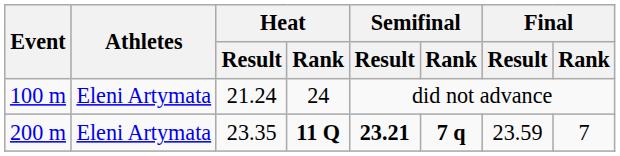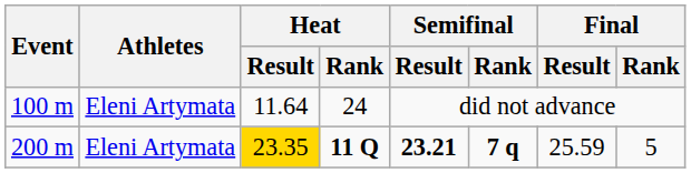 <table class="wikitable" border="1" style="font-size:90%">
 <tr>
 <th rowspan="2">Event</th>
 <th rowspan="2">Athletes</th>
 <th colspan="2">Heat</th>
 <th colspan="2">Semifinal</th>
 <th colspan="2">Final</th>
 </tr>
 <tr>
 <th>Result</th>
 <th>Rank</th>
 <th>Result</th>
 <th>Rank</th>
 <th>Result</th>
 <th>Rank</th>
 </tr>
 <tr>
 <td><a href='#'>100 m</a></td>
 <td><a href='#'>Eleni Artymata</a></td>
-<td align=center>21.24</td>
+<td align=center>11.64</td>
 <td align=center>24</td>
 <td align=center colspan="4">did not advance</td>
 </tr>
 <tr>
 <td><a href='#'>200 m</a></td>
 <td><a href='#'>Eleni Artymata</a></td>
-<td align=center>23.35</td>
+<td align=center style="background: gold;">23.35</td>
 <td align=center><strong>11 Q</strong></td>
 <td align=center><strong>23.21</strong></td>
 <td align=center><strong>7 q</strong></td>
-<td align=center>23.59</td>
-<td align=center>7</td>
+<td align=center>25.59</td>
+<td align=center>5</td>
 </tr>
 </table>
